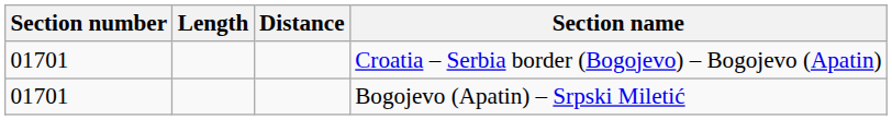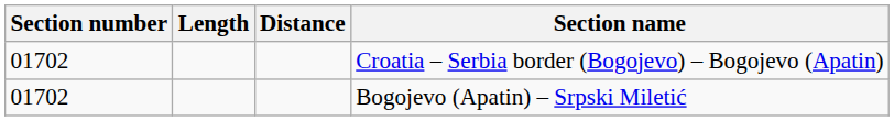 <table class="wikitable">
 <tr>
 <th>Section number</th>
 <th>Length</th>
 <th>Distance</th>
 <th>Section name</th>
 </tr>
 <tr>
-<td>01701</td>
+<td>01702</td>
 <td></td>
 <td></td>
 <td><a href='#'>Croatia</a> – <a href='#'>Serbia</a> border (<a href='#'>Bogojevo</a>) – Bogojevo (<a href='#'>Apatin</a>)</td>
 </tr>
 <tr>
-<td>01701</td>
+<td>01702</td>
 <td></td>
 <td></td>
 <td>Bogojevo (Apatin) – <a href='#'>Srpski Miletić</a></td>
 </tr>
 </table>
